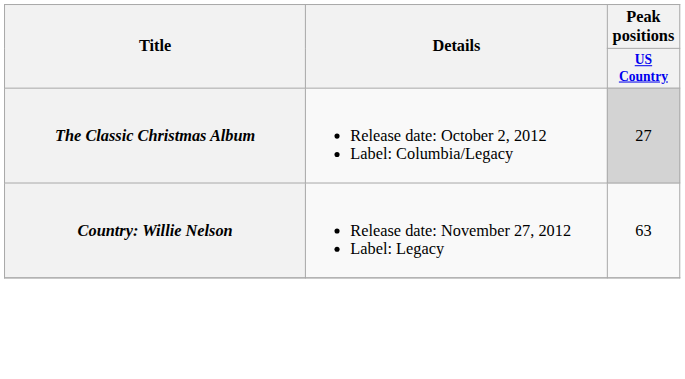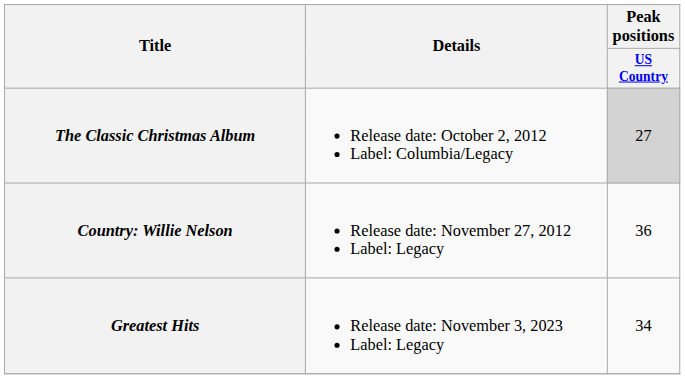 <table class="wikitable plainrowheaders" style="text-align:center;">
 <tr>
 <th rowspan="2" style="width:18em;">Title</th>
 <th rowspan="2" style="width:18em;">Details</th>
 <th colspan="1">Peak positions</th>
 </tr>
 <tr style="font-size:smaller;">
 <th width="65"><a href='#'>US Country</a></th>
 </tr>
 <tr>
 <th scope="row"><em>The Classic Christmas Album</em></th>
 <td align="left"><br><ul><li>Release date: October 2, 2012</li><li>Label: Columbia/Legacy</li></ul></td>
 <td style="background: lightgrey;">27</td>
 </tr>
 <tr>
 <th scope="row"><em>Country: Willie Nelson</em></th>
 <td align="left"><br><ul><li>Release date: November 27, 2012</li><li>Label: Legacy</li></ul></td>
-<td>63</td>
+<td>36</td>
+</tr>
+<tr>
+<th scope="row"><em>Greatest Hits</em></th>
+<td align="left"><br><ul><li>Release date: November 3, 2023</li><li>Label: Legacy</li></ul></td>
+<td>34</td>
 </tr>
 <tr>
 </tr>
 </table>
